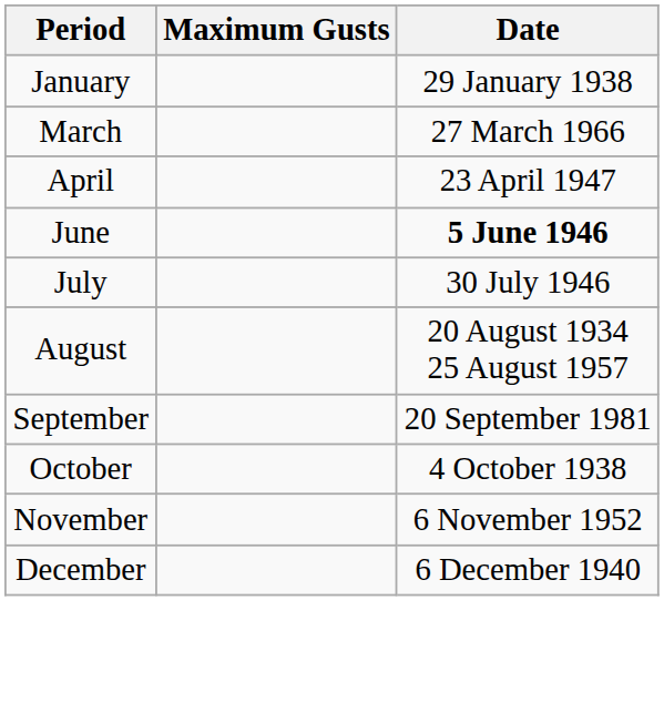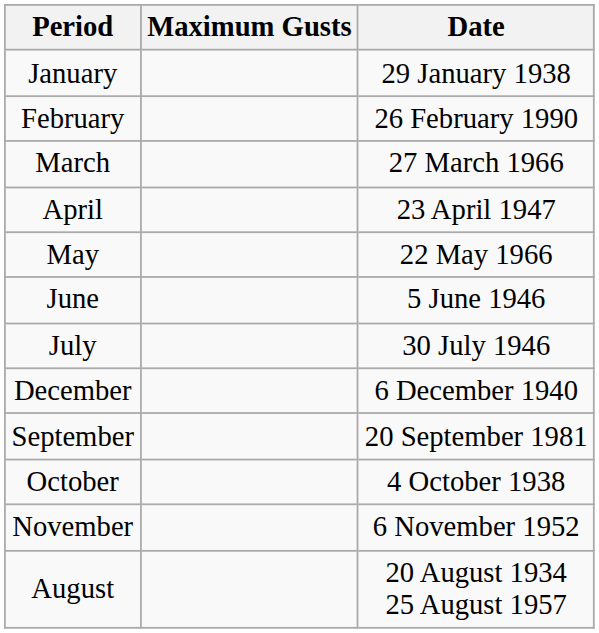 <table class="wikitable plainrowheaders" style="text-align:center;">
 <tr>
 <th>Period</th>
 <th>Maximum Gusts</th>
 <th>Date</th>
 </tr>
 <tr>
 <td>January</td>
 <td></td>
 <td>29 January 1938</td>
 </tr>
 <tr>
+<td>February</td>
+<td></td>
+<td>26 February 1990</td>
+</tr>
+<tr>
 <td>March</td>
 <td></td>
 <td>27 March 1966</td>
 </tr>
 <tr>
 <td>April</td>
 <td></td>
 <td>23 April 1947</td>
 </tr>
 <tr>
+<td>May</td>
+<td></td>
+<td>22 May 1966</td>
+</tr>
+<tr>
 <td>June</td>
 <td></td>
-<td><strong>5 June 1946</strong></td>
+<td>5 June 1946</td>
 </tr>
 <tr>
 <td>July</td>
 <td></td>
 <td>30 July 1946</td>
 </tr>
 <tr>
-<td>August</td>
+<td>December</td>
 <td></td>
-<td>20 August 1934 <br> 25 August 1957</td>
+<td>6 December 1940</td>
 </tr>
 <tr>
 <td>September</td>
 <td></td>
 <td>20 September 1981</td>
 </tr>
 <tr>
 <td>October</td>
 <td></td>
 <td>4 October 1938</td>
 </tr>
 <tr>
 <td>November</td>
 <td></td>
 <td>6 November 1952</td>
 </tr>
 <tr>
-<td>December</td>
+<td>August</td>
 <td></td>
-<td>6 December 1940</td>
+<td>20 August 1934 <br> 25 August 1957</td>
 </tr>
 </table>
